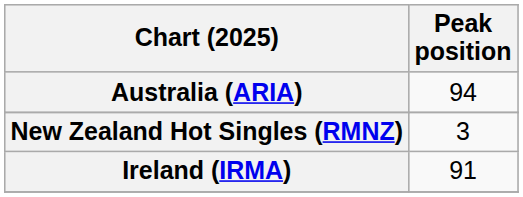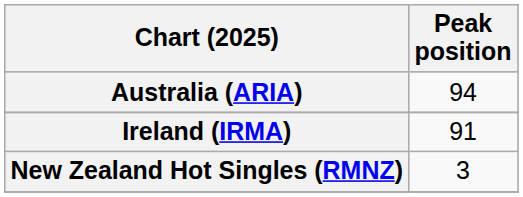 <table class="wikitable sortable plainrowheaders" style="text-align:center">
 <tr>
 <th scope="col">Chart (2025)</th>
 <th scope="col">Peak<br>position</th>
 </tr>
 <tr>
 <th scope="row">Australia (<a href='#'>ARIA</a>)</th>
 <td>94</td>
 </tr>
 <tr>
 </tr>
 <tr>
 </tr>
 <tr>
+<th scope="row">Ireland (<a href='#'>IRMA</a>)</th>
+<td>91</td>
+</tr>
+<tr>
 <th scope="row">New Zealand Hot Singles (<a href='#'>RMNZ</a>)</th>
 <td>3</td>
-</tr>
-<tr>
-<th scope="row">Ireland (<a href='#'>IRMA</a>)</th>
-<td>91</td>
 </tr>
 <tr>
 </tr>
 <tr>
 </tr>
 <tr>
 </tr>
 </table>
